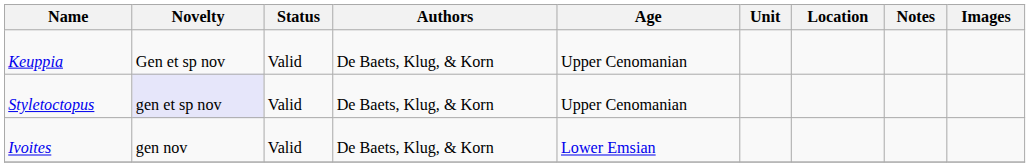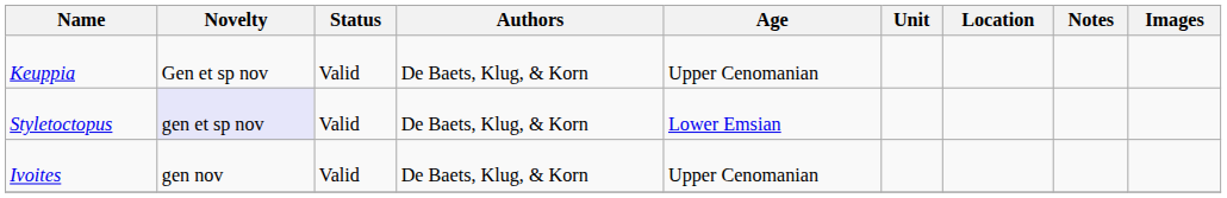 <table class="wikitable sortable" align="center" width="80%">
 <tr>
 <th>Name</th>
 <th>Novelty</th>
 <th>Status</th>
 <th>Authors</th>
 <th>Age</th>
 <th>Unit</th>
 <th>Location</th>
 <th>Notes</th>
 <th>Images</th>
 </tr>
 <tr>
 <td><br><em><a href='#'>Keuppia</a></em></td>
 <td><br>Gen et sp nov</td>
 <td><br>Valid</td>
 <td><br>De Baets, Klug, & Korn</td>
 <td><br>Upper Cenomanian</td>
 <td></td>
 <td><br></td>
 <td></td>
 <td><br></td>
 </tr>
 <tr>
 <td><br><em><a href='#'>Styletoctopus</a></em></td>
 <td style="background: lavender;"><br>gen et sp nov</td>
 <td><br>Valid</td>
 <td><br>De Baets, Klug, & Korn</td>
-<td><br>Upper Cenomanian</td>
+<td><br><a href='#'>Lower Emsian</a></td>
 <td></td>
 <td><br></td>
 <td></td>
 <td></td>
 </tr>
 <tr>
 <td><br><em><a href='#'>Ivoites</a></em></td>
 <td><br>gen nov</td>
 <td><br>Valid</td>
 <td><br>De Baets, Klug, & Korn</td>
-<td><br><a href='#'>Lower Emsian</a></td>
+<td><br>Upper Cenomanian</td>
 <td></td>
 <td><br></td>
 <td></td>
 <td></td>
 </tr>
 <tr>
 </tr>
 </table>
